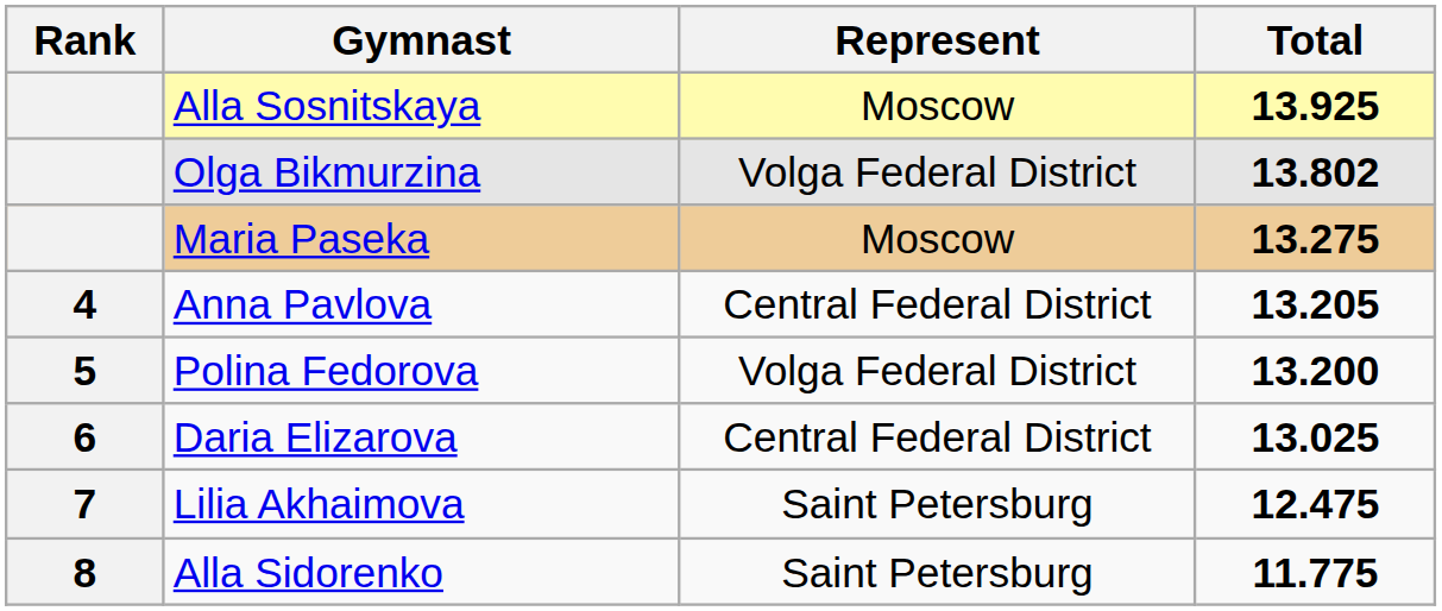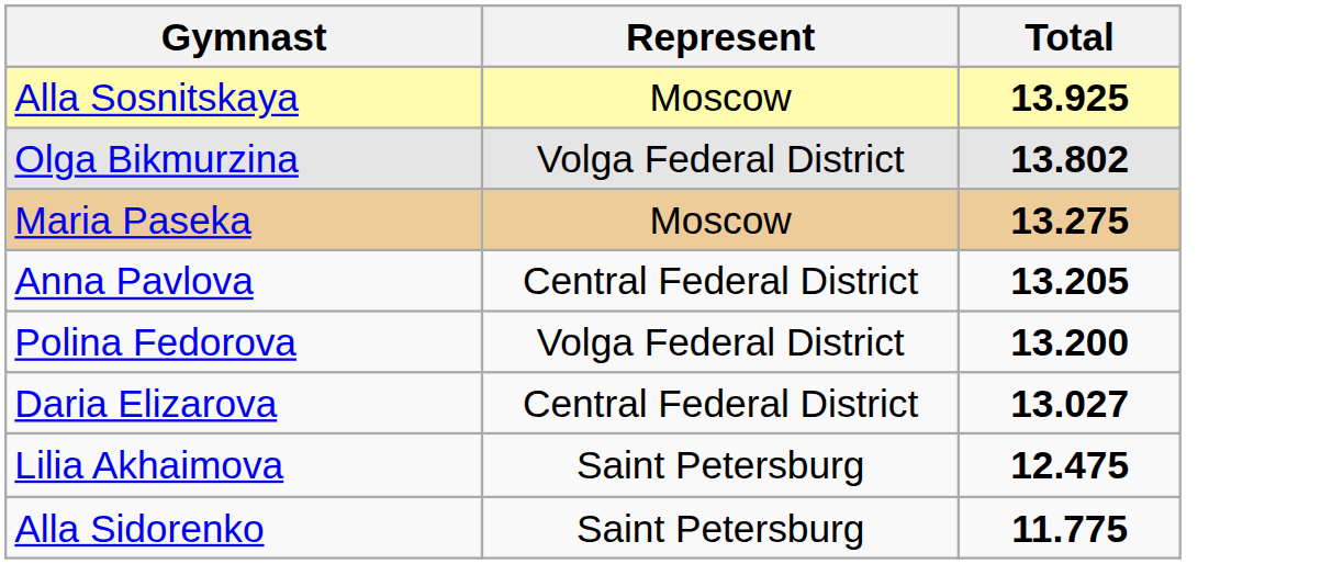 <table class="wikitable sortable" style="text-align:center; font-size:95%">
 <tr>
-<th scope="col" style="width:50px;">Rank</th>
 <th scope="col" style="width:180px;">Gymnast</th>
 <th scope="col" style="width:180px;">Represent</th>
 <th scope="col" style="width:80px;">Total</th>
 </tr>
 <tr style="background:#fffcaf;">
-<th scope=row style="text-align:center"></th>
 <td style="text-align:left;"><a href='#'>Alla Sosnitskaya</a></td>
 <td>Moscow</td>
 <td><strong>13.925</strong></td>
 </tr>
 <tr style="background:#e5e5e5;">
-<th scope=row style="text-align:center"></th>
 <td style="text-align:left;"><a href='#'>Olga Bikmurzina</a></td>
 <td>Volga Federal District</td>
 <td><strong>13.802</strong></td>
 </tr>
 <tr style="background:#ec9;">
-<th scope=row style="text-align:center"></th>
 <td style="text-align:left;"><a href='#'>Maria Paseka</a></td>
 <td>Moscow</td>
 <td><strong>13.275</strong></td>
 </tr>
 <tr>
-<th scope=row style="text-align:center">4</th>
 <td style="text-align:left;"><a href='#'>Anna Pavlova</a></td>
 <td>Central Federal District</td>
 <td><strong>13.205</strong></td>
 </tr>
 <tr>
-<th scope=row style="text-align:center">5</th>
 <td style="text-align:left;"><a href='#'>Polina Fedorova</a></td>
 <td>Volga Federal District</td>
 <td><strong>13.200</strong></td>
 </tr>
 <tr>
-<th scope=row style="text-align:center">6</th>
 <td style="text-align:left;"><a href='#'>Daria Elizarova</a></td>
 <td>Central Federal District</td>
-<td><strong>13.025</strong></td>
+<td><strong>13.027</strong></td>
 </tr>
 <tr>
-<th scope=row style="text-align:center">7</th>
 <td style="text-align:left;"><a href='#'>Lilia Akhaimova</a></td>
 <td>Saint Petersburg</td>
 <td><strong>12.475</strong></td>
 </tr>
 <tr>
-<th scope=row style="text-align:center">8</th>
 <td style="text-align:left;"><a href='#'>Alla Sidorenko</a></td>
 <td>Saint Petersburg</td>
 <td><strong>11.775</strong></td>
 </tr>
 </table>
